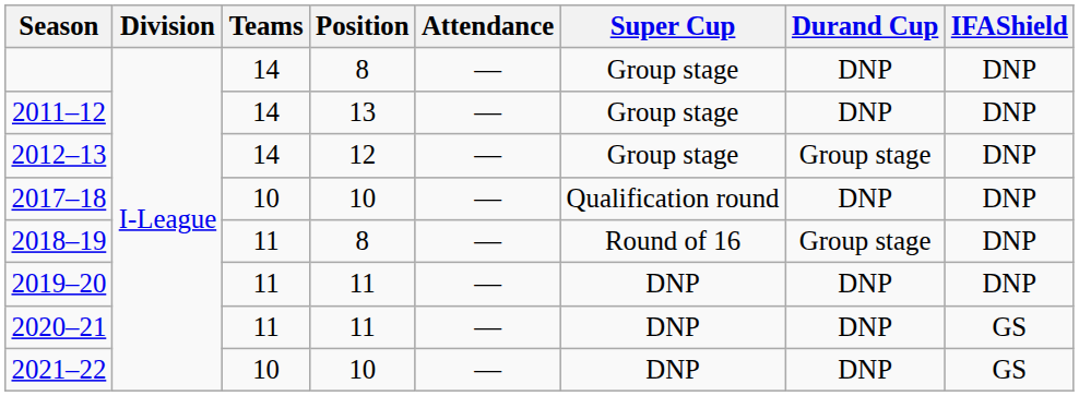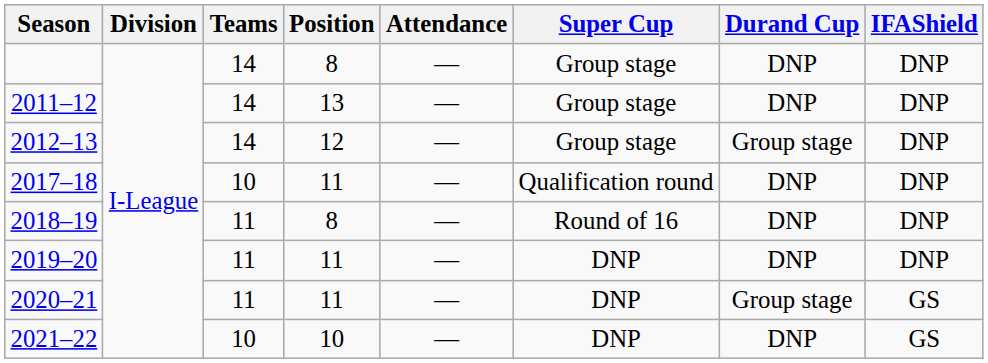 <table class="wikitable sortable" style="text-align:center">
 <tr style="background:#efefef;">
 <th>Season</th>
 <th>Division</th>
 <th>Teams</th>
 <th>Position</th>
 <th>Attendance</th>
 <th><a href='#'>Super Cup</a></th>
 <th><a href='#'>Durand Cup</a></th>
 <th><a href='#'>IFAShield</a></th>
 </tr>
 <tr>
 <td></td>
 <td rowspan="8"><a href='#'>I-League</a></td>
 <td>14</td>
 <td>8</td>
 <td>—</td>
 <td>Group stage</td>
 <td>DNP</td>
 <td>DNP</td>
 </tr>
 <tr>
 <td><a href='#'>2011–12</a></td>
 <td>14</td>
 <td>13</td>
 <td>—</td>
 <td>Group stage</td>
 <td>DNP</td>
 <td>DNP</td>
 </tr>
 <tr>
 <td><a href='#'>2012–13</a></td>
 <td>14</td>
 <td>12</td>
 <td>—</td>
 <td>Group stage</td>
 <td>Group stage</td>
 <td>DNP</td>
 </tr>
 <tr>
 <td><a href='#'>2017–18</a></td>
 <td>10</td>
-<td>10</td>
+<td>11</td>
 <td>—</td>
 <td>Qualification round</td>
 <td>DNP</td>
 <td>DNP</td>
 </tr>
 <tr>
 <td><a href='#'>2018–19</a></td>
 <td>11</td>
 <td>8</td>
 <td>—</td>
 <td>Round of 16</td>
-<td>Group stage</td>
+<td>DNP</td>
 <td>DNP</td>
 </tr>
 <tr>
 <td><a href='#'>2019–20</a></td>
 <td>11</td>
 <td>11</td>
 <td>—</td>
 <td>DNP</td>
 <td>DNP</td>
 <td>DNP</td>
 </tr>
 <tr>
 <td><a href='#'>2020–21</a></td>
 <td>11</td>
 <td>11</td>
 <td>—</td>
 <td>DNP</td>
-<td>DNP</td>
+<td>Group stage</td>
 <td>GS</td>
 </tr>
 <tr>
 <td><a href='#'>2021–22</a></td>
 <td>10</td>
 <td>10</td>
 <td>—</td>
 <td>DNP</td>
 <td>DNP</td>
 <td>GS</td>
 </tr>
 </table>
